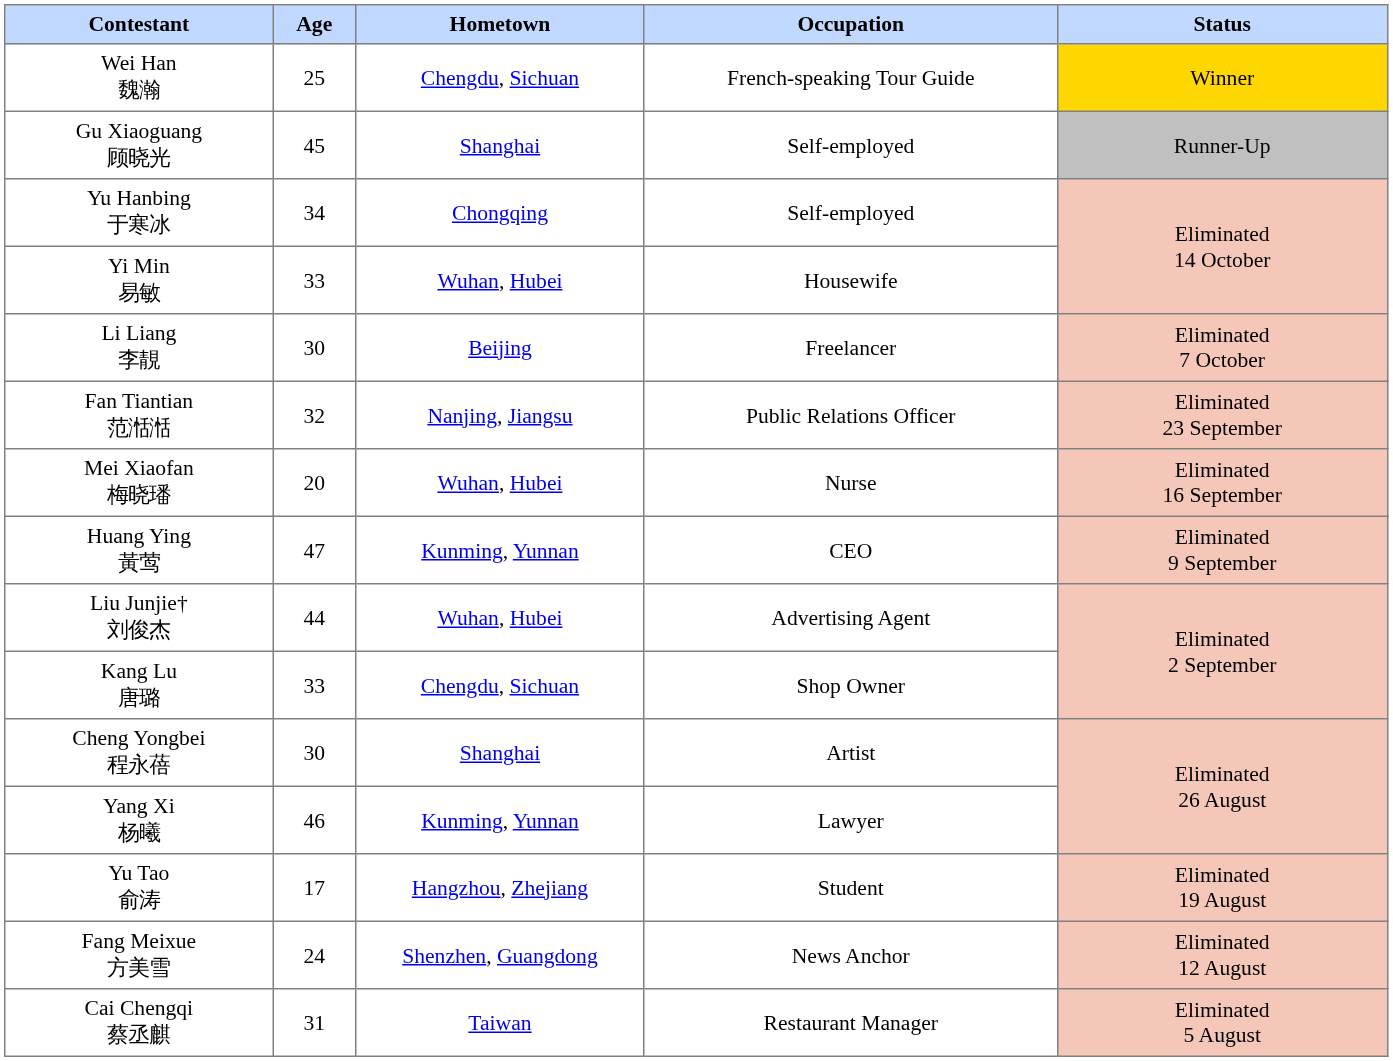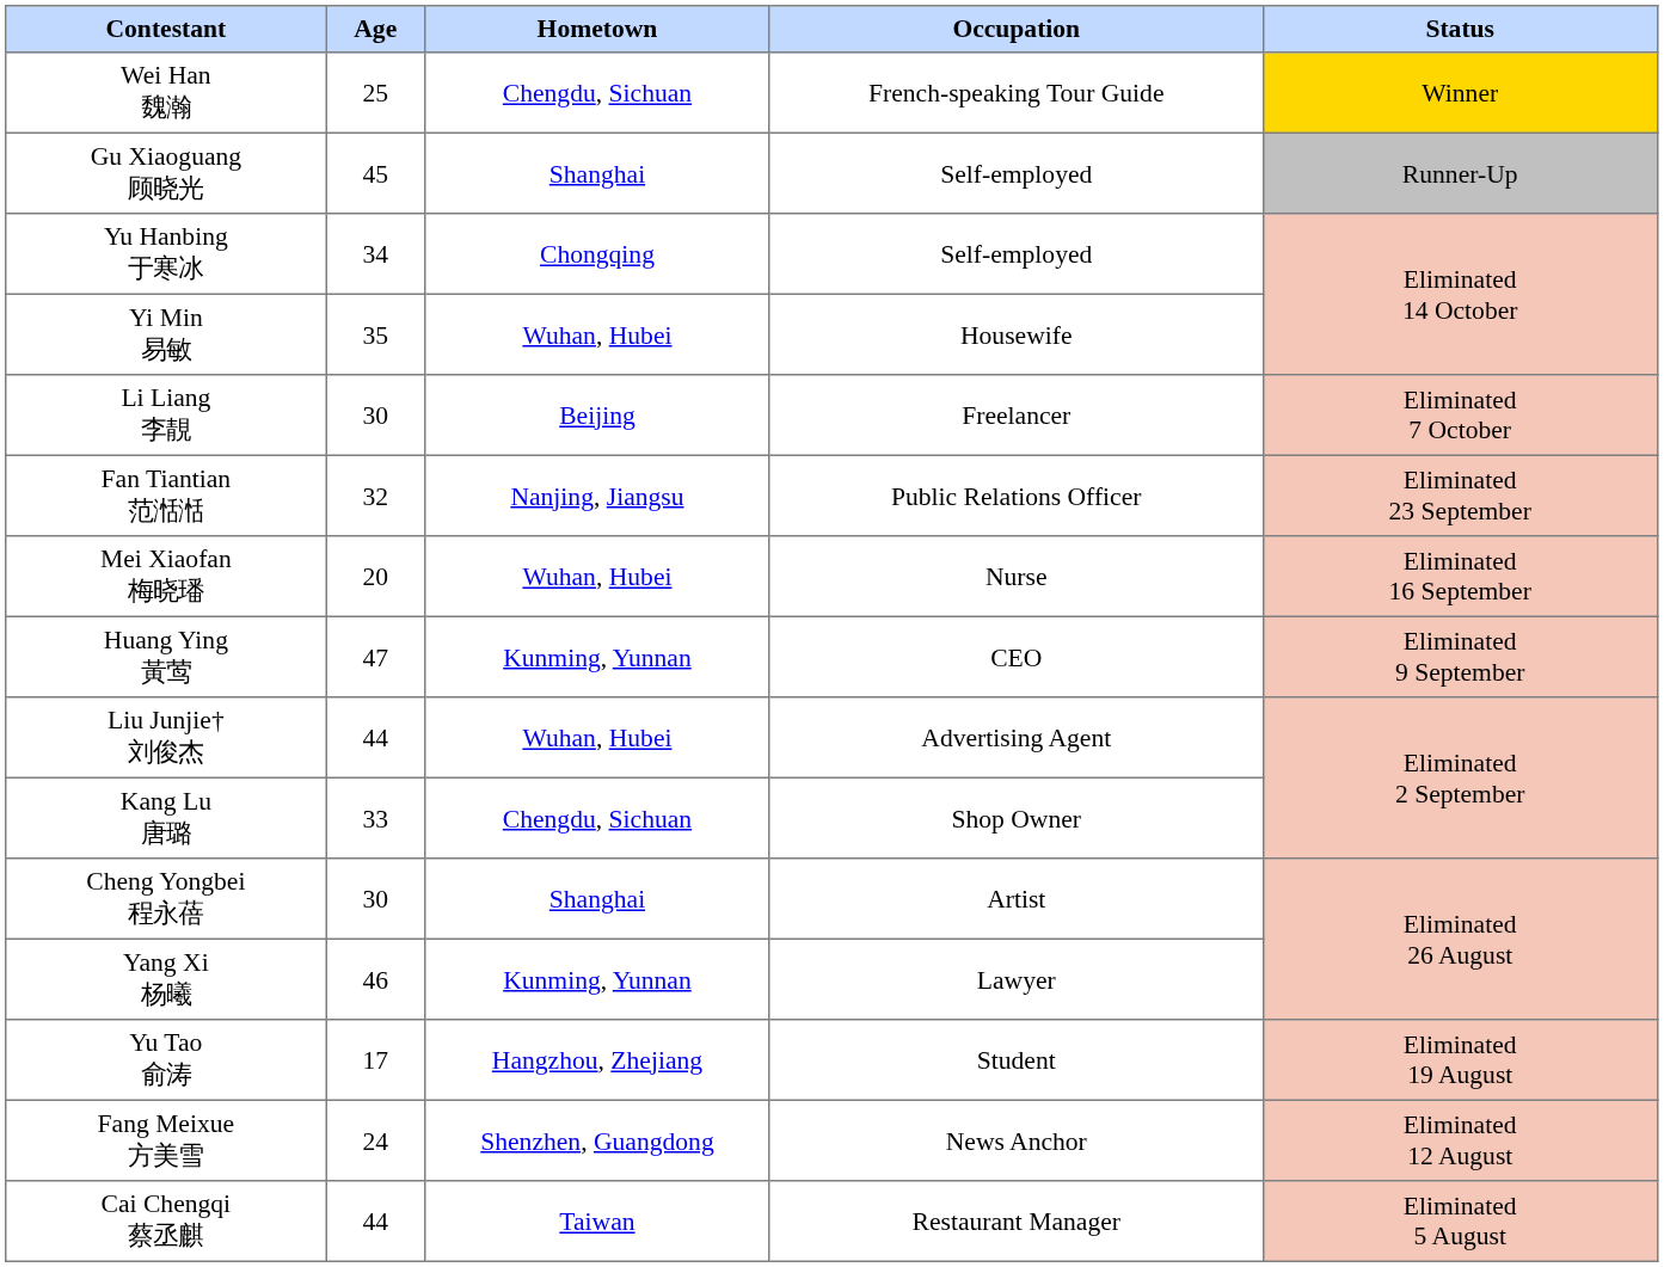 <table border="1" cellpadding="4" cellspacing="0"  style="text-align:center; font-size:90%; border-collapse:collapse; width:73%;">
 <tr style="background:#C1D8FF;">
 <th style="width:13%;">Contestant</th>
 <th style="width:4%;">Age</th>
 <th style="width:14%;">Hometown</th>
 <th style="width:20%;">Occupation</th>
 <th style="width:16%;">Status</th>
 </tr>
 <tr>
 <td>Wei Han<br>魏瀚</td>
 <td>25</td>
 <td><a href='#'>Chengdu</a>, <a href='#'>Sichuan</a></td>
 <td>French-speaking Tour Guide</td>
 <td bgcolor=gold>Winner</td>
 </tr>
 <tr>
 <td>Gu Xiaoguang<br>顾晓光</td>
 <td>45</td>
 <td><a href='#'>Shanghai</a></td>
 <td>Self-employed</td>
 <td bgcolor=silver>Runner-Up</td>
 </tr>
 <tr>
 <td>Yu Hanbing<br>于寒冰</td>
 <td>34</td>
 <td><a href='#'>Chongqing</a></td>
 <td>Self-employed</td>
 <td style="background:#f4c7b8; text-align:center;" rowspan=2>Eliminated<br>14 October</td>
 </tr>
 <tr>
 <td>Yi Min<br>易敏</td>
-<td>33</td>
+<td>35</td>
 <td><a href='#'>Wuhan</a>, <a href='#'>Hubei</a></td>
 <td>Housewife</td>
 </tr>
 <tr>
 <td>Li Liang<br>李靚</td>
 <td>30</td>
 <td><a href='#'>Beijing</a></td>
 <td>Freelancer</td>
 <td style="background:#f4c7b8; text-align:center;">Eliminated<br>7 October</td>
 </tr>
 <tr>
 <td>Fan Tiantian<br>范湉湉</td>
 <td>32</td>
 <td><a href='#'>Nanjing</a>, <a href='#'>Jiangsu</a></td>
 <td>Public Relations Officer</td>
 <td style="background:#f4c7b8; text-align:center;">Eliminated<br>23 September</td>
 </tr>
 <tr>
 <td>Mei Xiaofan<br>梅晓璠</td>
 <td>20</td>
 <td><a href='#'>Wuhan</a>, <a href='#'>Hubei</a></td>
 <td>Nurse</td>
 <td style="background:#f4c7b8; text-align:center;">Eliminated<br>16 September</td>
 </tr>
 <tr>
 <td>Huang Ying<br>黃莺</td>
 <td>47</td>
 <td><a href='#'>Kunming</a>, <a href='#'>Yunnan</a></td>
 <td>CEO</td>
 <td style="background:#f4c7b8; text-align:center;">Eliminated<br>9 September</td>
 </tr>
 <tr>
 <td>Liu Junjie†<br>刘俊杰</td>
 <td>44</td>
 <td><a href='#'>Wuhan</a>, <a href='#'>Hubei</a></td>
 <td>Advertising Agent</td>
 <td style="background:#f4c7b8; text-align:center;" rowspan=2>Eliminated<br>2 September</td>
 </tr>
 <tr>
 <td>Kang Lu<br>唐璐</td>
 <td>33</td>
 <td><a href='#'>Chengdu</a>, <a href='#'>Sichuan</a></td>
 <td>Shop Owner</td>
 </tr>
 <tr>
 <td>Cheng Yongbei<br>程永蓓</td>
 <td>30</td>
 <td><a href='#'>Shanghai</a></td>
 <td>Artist</td>
 <td style="background:#f4c7b8; text-align:center;" rowspan=2>Eliminated<br>26 August</td>
 </tr>
 <tr>
 <td>Yang Xi<br>杨曦</td>
 <td>46</td>
 <td><a href='#'>Kunming</a>, <a href='#'>Yunnan</a></td>
 <td>Lawyer</td>
 </tr>
 <tr>
 <td>Yu Tao<br>俞涛</td>
 <td>17</td>
 <td><a href='#'>Hangzhou</a>, <a href='#'>Zhejiang</a></td>
 <td>Student</td>
 <td style="background:#f4c7b8; text-align:center;">Eliminated<br>19 August</td>
 </tr>
 <tr>
 <td>Fang Meixue<br>方美雪</td>
 <td>24</td>
 <td><a href='#'>Shenzhen</a>, <a href='#'>Guangdong</a></td>
 <td>News Anchor</td>
 <td style="background:#f4c7b8; text-align:center;">Eliminated<br>12 August</td>
 </tr>
 <tr>
 <td>Cai Chengqi<br>蔡丞麒</td>
-<td>31</td>
+<td>44</td>
 <td><a href='#'>Taiwan</a></td>
 <td>Restaurant Manager</td>
 <td style="background:#f4c7b8; text-align:center;">Eliminated<br>5 August</td>
 </tr>
 </table>
